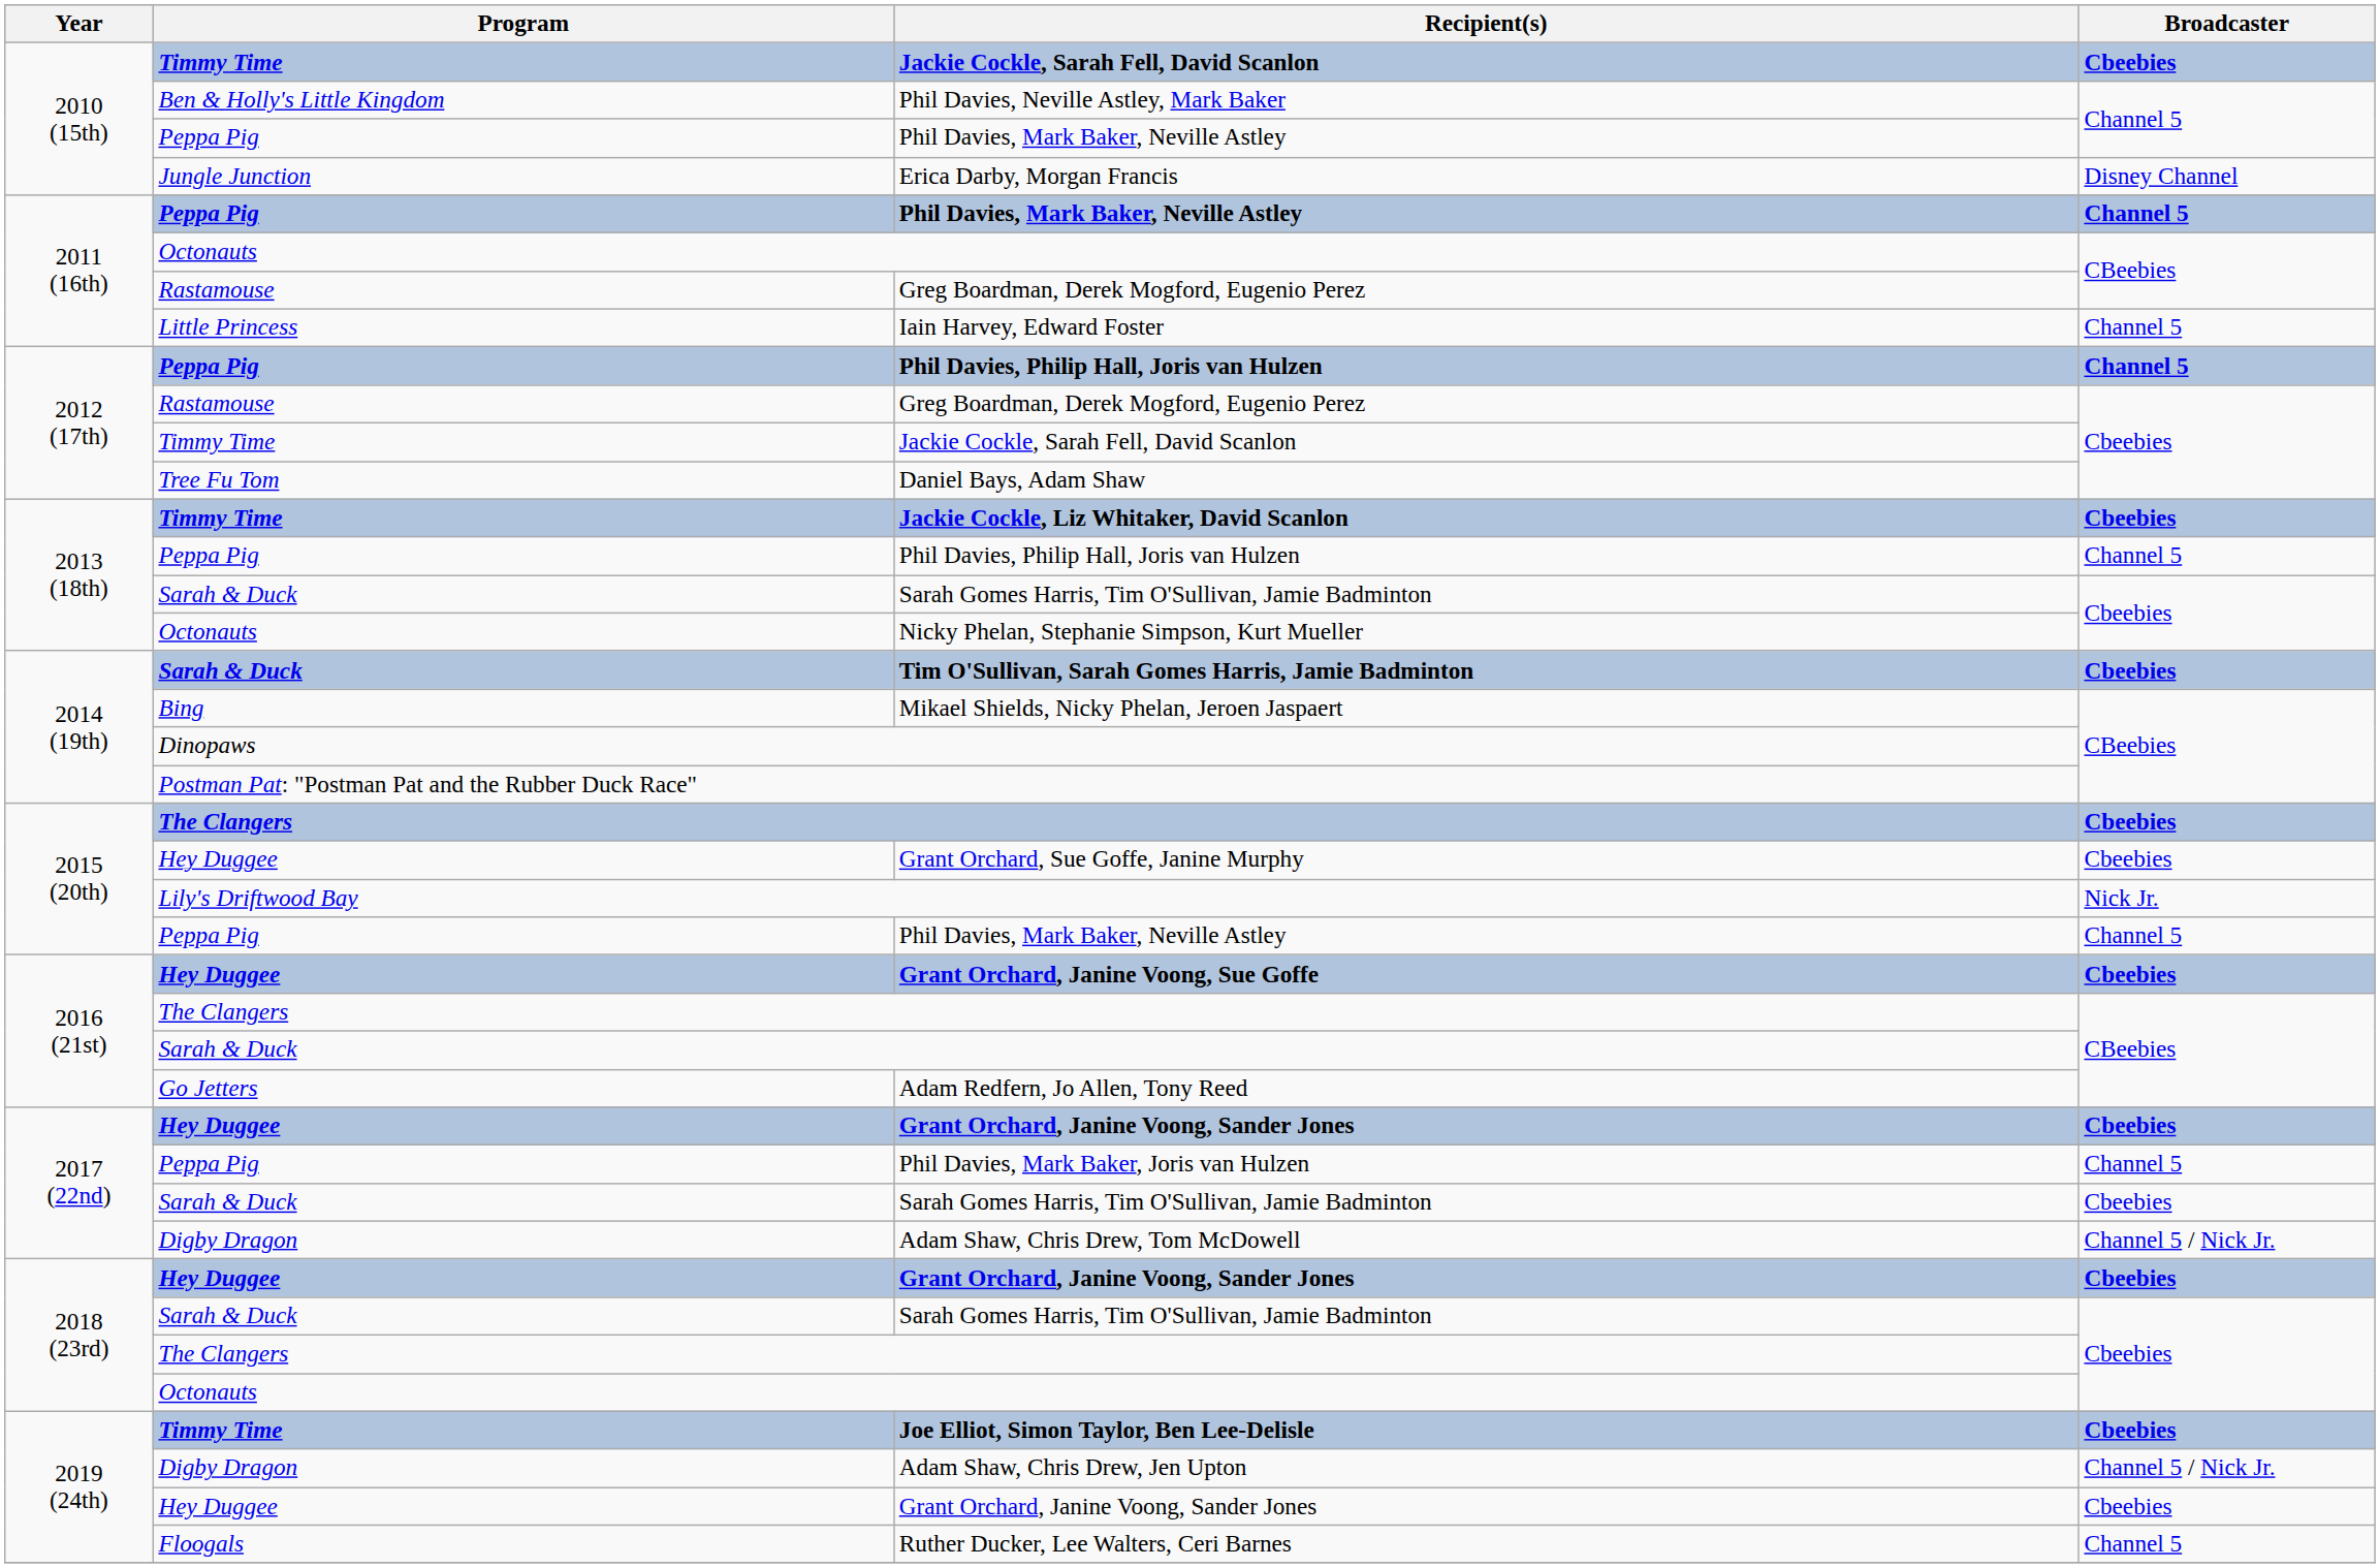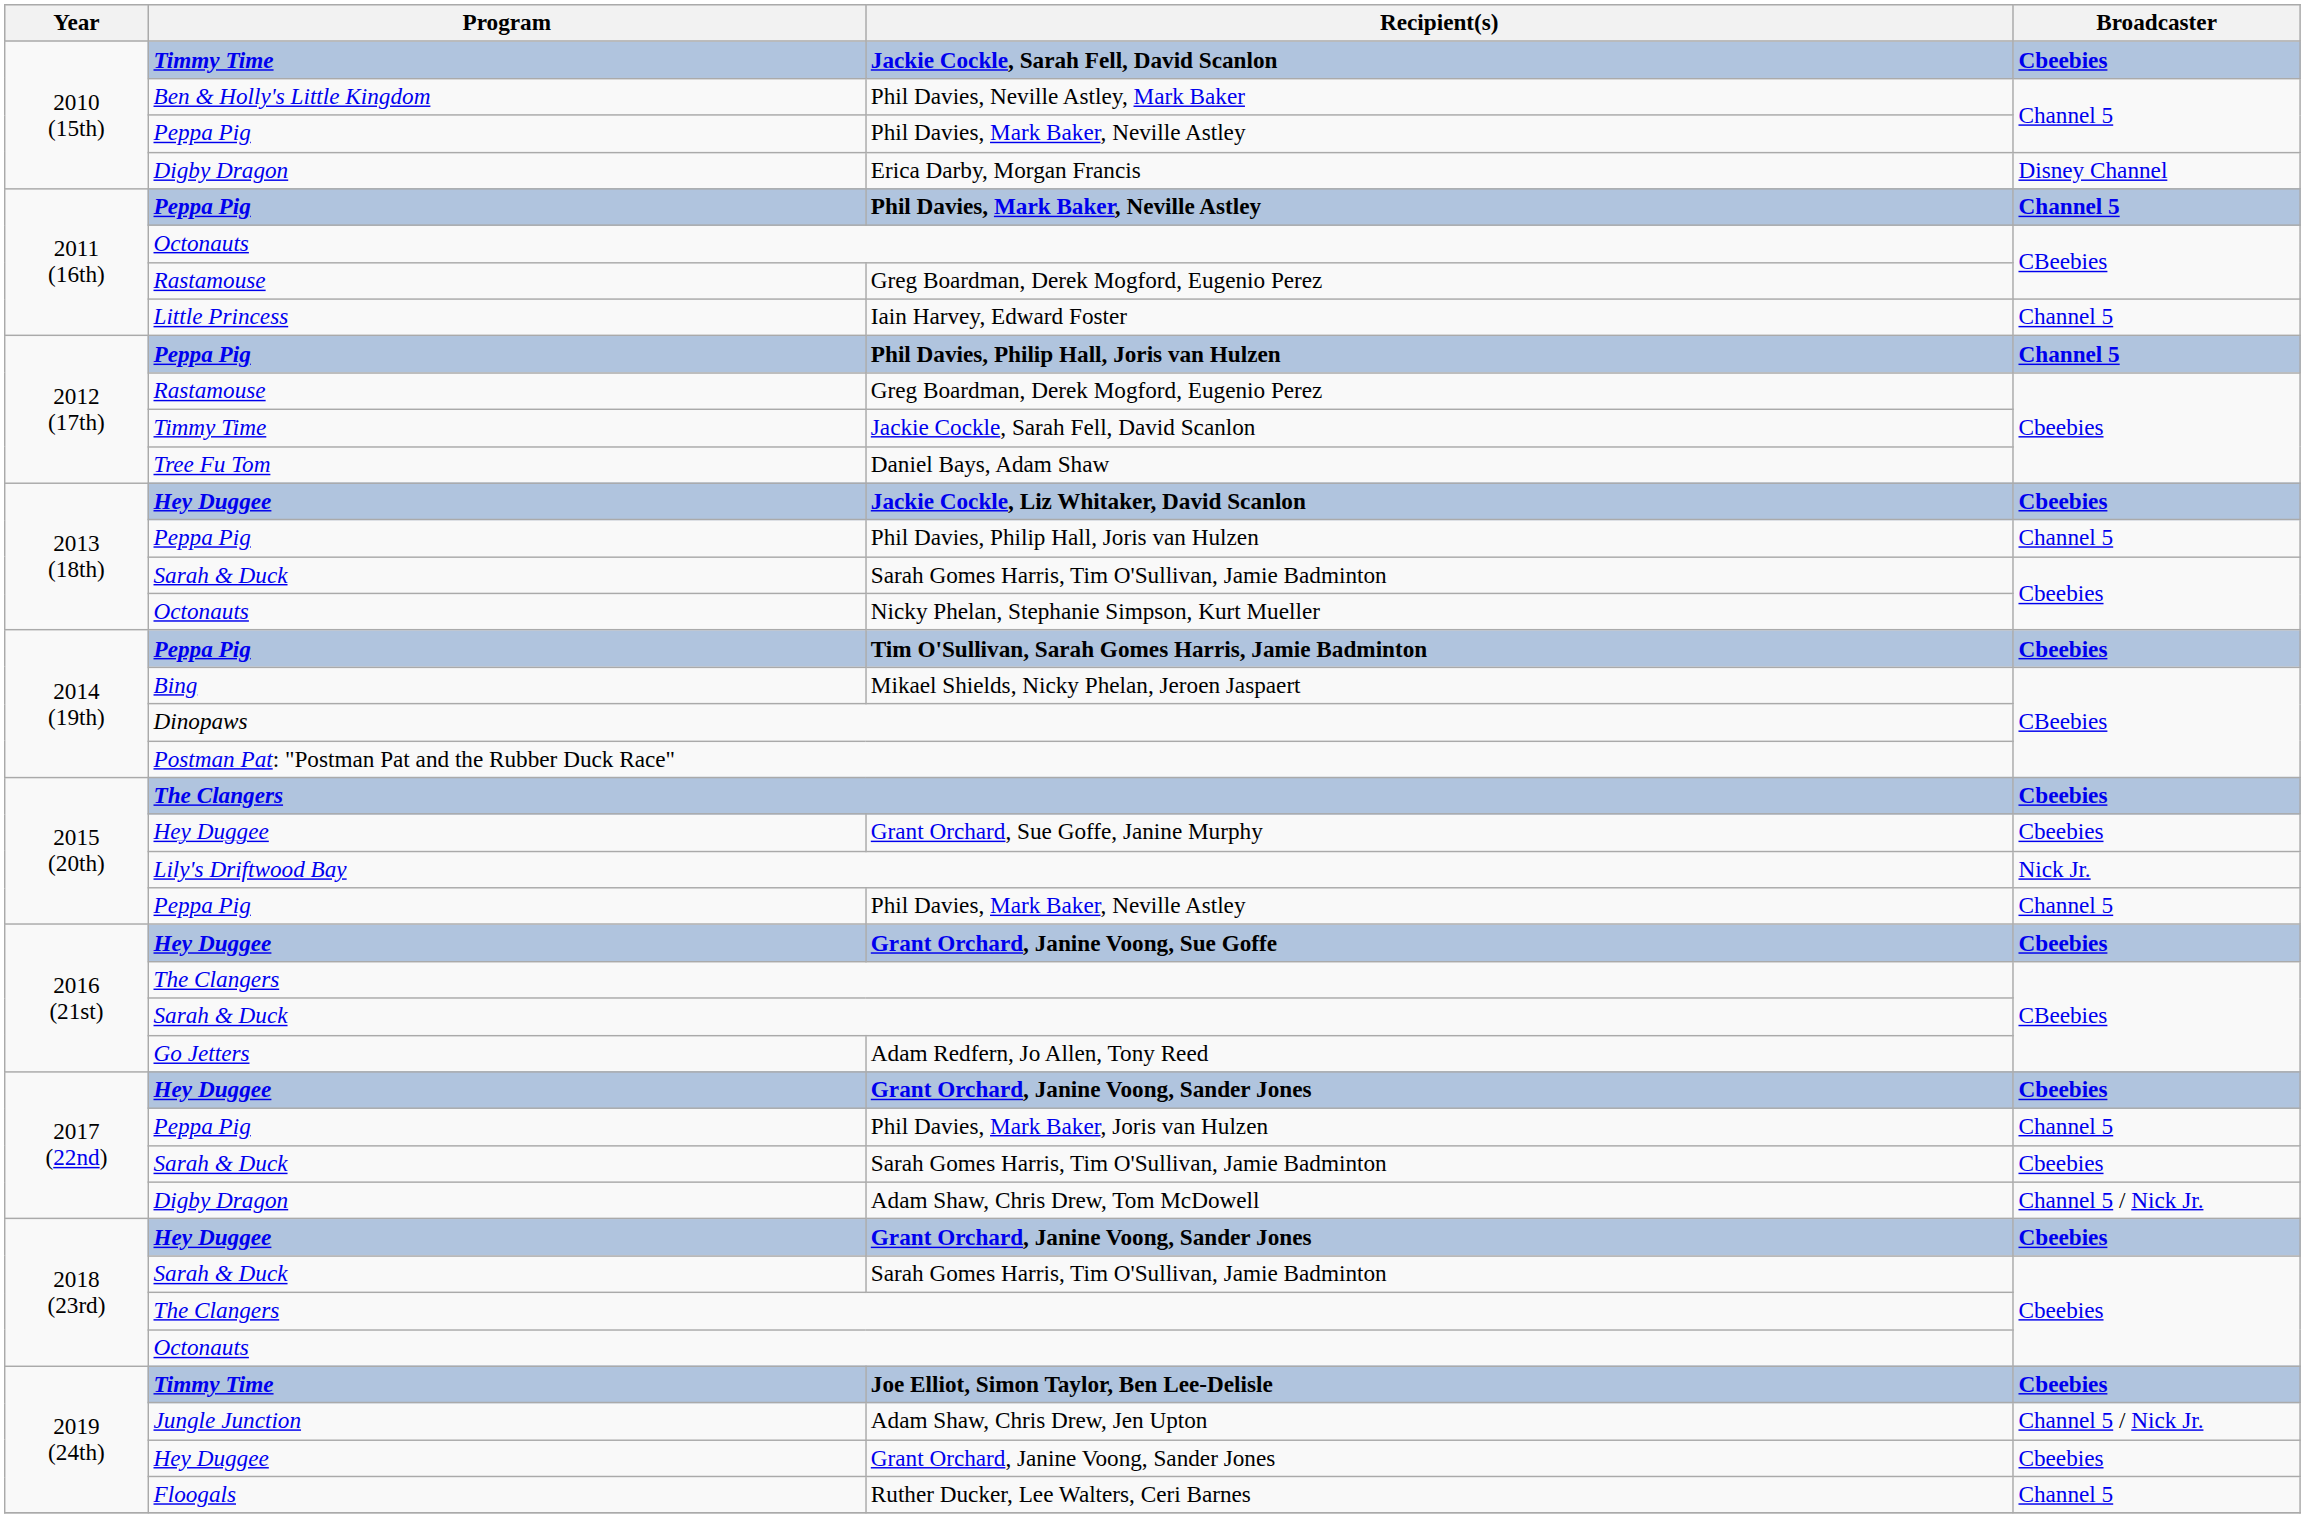 <table class="wikitable" style="width:100%">
 <tr bgcolor="#CCCCCC" align="center">
 <th width="5%">Year</th>
 <th width="25%">Program</th>
 <th width="40%">Recipient(s)</th>
 <th width="10%">Broadcaster</th>
 </tr>
 <tr>
 <td rowspan="4" style="text-align:center;">2010<br>(15th)<br></td>
 <td style="background:#B0C4DE;"><strong><em><a href='#'>Timmy Time</a></em></strong></td>
 <td style="background:#B0C4DE;"><strong><a href='#'>Jackie Cockle</a>, Sarah Fell, David Scanlon</strong></td>
 <td style="background:#B0C4DE;"><strong><a href='#'>Cbeebies</a></strong></td>
 </tr>
 <tr>
 <td><em><a href='#'>Ben & Holly's Little Kingdom</a></em></td>
 <td>Phil Davies, Neville Astley, <a href='#'>Mark Baker</a></td>
 <td rowspan="2"><a href='#'>Channel 5</a></td>
 </tr>
 <tr>
 <td><em><a href='#'>Peppa Pig</a></em></td>
 <td>Phil Davies, <a href='#'>Mark Baker</a>, Neville Astley</td>
 </tr>
 <tr>
-<td><em><a href='#'>Jungle Junction</a></em></td>
+<td><em><a href='#'>Digby Dragon</a></em></td>
 <td>Erica Darby, Morgan Francis</td>
 <td><a href='#'>Disney Channel</a></td>
 </tr>
 <tr>
 <td rowspan="4" style="text-align:center;">2011<br>(16th)<br></td>
 <td style="background:#B0C4DE;"><strong><em><a href='#'>Peppa Pig</a></em></strong></td>
 <td style="background:#B0C4DE;"><strong>Phil Davies, <a href='#'>Mark Baker</a>, Neville Astley</strong></td>
 <td style="background:#B0C4DE;"><strong><a href='#'>Channel 5</a></strong></td>
 </tr>
 <tr>
 <td colspan="2"><em><a href='#'>Octonauts</a></em></td>
 <td rowspan="2"><a href='#'>CBeebies</a></td>
 </tr>
 <tr>
 <td><em><a href='#'>Rastamouse</a></em></td>
 <td>Greg Boardman, Derek Mogford, Eugenio Perez</td>
 </tr>
 <tr>
 <td><em><a href='#'>Little Princess</a></em></td>
 <td>Iain Harvey, Edward Foster</td>
 <td><a href='#'>Channel 5</a></td>
 </tr>
 <tr>
 <td rowspan="4" style="text-align:center;">2012<br>(17th)<br></td>
 <td style="background:#B0C4DE;"><strong><em><a href='#'>Peppa Pig</a></em></strong></td>
 <td style="background:#B0C4DE;"><strong>Phil Davies, Philip Hall, Joris van Hulzen</strong></td>
 <td style="background:#B0C4DE;"><strong><a href='#'>Channel 5</a></strong></td>
 </tr>
 <tr>
 <td><em><a href='#'>Rastamouse</a></em></td>
 <td>Greg Boardman, Derek Mogford, Eugenio Perez</td>
 <td rowspan="3"><a href='#'>Cbeebies</a></td>
 </tr>
 <tr>
 <td><em><a href='#'>Timmy Time</a></em></td>
 <td><a href='#'>Jackie Cockle</a>, Sarah Fell, David Scanlon</td>
 </tr>
 <tr>
 <td><em><a href='#'>Tree Fu Tom</a></em></td>
 <td>Daniel Bays, Adam Shaw</td>
 </tr>
 <tr>
 <td rowspan="4" style="text-align:center;">2013<br>(18th)<br></td>
-<td style="background:#B0C4DE;"><strong><em><a href='#'>Timmy Time</a></em></strong></td>
+<td style="background:#B0C4DE;"><strong><em><a href='#'>Hey Duggee</a></em></strong></td>
 <td style="background:#B0C4DE;"><strong><a href='#'>Jackie Cockle</a>, Liz Whitaker, David Scanlon</strong></td>
 <td style="background:#B0C4DE;"><strong><a href='#'>Cbeebies</a></strong></td>
 </tr>
 <tr>
 <td><em><a href='#'>Peppa Pig</a></em></td>
 <td>Phil Davies, Philip Hall, Joris van Hulzen</td>
 <td><a href='#'>Channel 5</a></td>
 </tr>
 <tr>
 <td><em><a href='#'>Sarah & Duck</a></em></td>
 <td>Sarah Gomes Harris, Tim O'Sullivan, Jamie Badminton</td>
 <td rowspan="2"><a href='#'>Cbeebies</a></td>
 </tr>
 <tr>
 <td><em><a href='#'>Octonauts</a></em></td>
 <td>Nicky Phelan, Stephanie Simpson, Kurt Mueller</td>
 </tr>
 <tr>
 <td rowspan="4" style="text-align:center;">2014<br>(19th)<br></td>
-<td style="background:#B0C4DE;"><strong><em><a href='#'>Sarah & Duck</a></em></strong></td>
+<td style="background:#B0C4DE;"><strong><em><a href='#'>Peppa Pig</a></em></strong></td>
 <td style="background:#B0C4DE;"><strong>Tim O'Sullivan, Sarah Gomes Harris, Jamie Badminton</strong></td>
 <td style="background:#B0C4DE;"><strong><a href='#'>Cbeebies</a></strong></td>
 </tr>
 <tr>
 <td><em><a href='#'>Bing</a></em></td>
 <td>Mikael Shields, Nicky Phelan, Jeroen Jaspaert</td>
 <td rowspan="3"><a href='#'>CBeebies</a></td>
 </tr>
 <tr>
 <td colspan="2"><em>Dinopaws</em></td>
 </tr>
 <tr>
 <td colspan="2"><em><a href='#'>Postman Pat</a></em>: "Postman Pat and the Rubber Duck Race"</td>
 </tr>
 <tr>
 <td rowspan="4" style="text-align:center;">2015<br>(20th)<br></td>
 <td colspan="2" style="background:#B0C4DE;"><strong><em><a href='#'>The Clangers</a></em></strong></td>
 <td style="background:#B0C4DE;"><strong><a href='#'>Cbeebies</a></strong></td>
 </tr>
 <tr>
 <td><em><a href='#'>Hey Duggee</a></em></td>
 <td><a href='#'>Grant Orchard</a>, Sue Goffe, Janine Murphy</td>
 <td><a href='#'>Cbeebies</a></td>
 </tr>
 <tr>
 <td colspan="2"><em><a href='#'>Lily's Driftwood Bay</a></em></td>
 <td><a href='#'>Nick Jr.</a></td>
 </tr>
 <tr>
 <td><em><a href='#'>Peppa Pig</a></em></td>
 <td>Phil Davies, <a href='#'>Mark Baker</a>, Neville Astley</td>
 <td><a href='#'>Channel 5</a></td>
 </tr>
 <tr>
 <td rowspan="4" style="text-align:center;">2016<br>(21st)<br></td>
 <td style="background:#B0C4DE;"><strong><em><a href='#'>Hey Duggee</a></em></strong></td>
 <td style="background:#B0C4DE;"><strong><a href='#'>Grant Orchard</a>, Janine Voong, Sue Goffe</strong></td>
 <td style="background:#B0C4DE;"><strong><a href='#'>Cbeebies</a></strong></td>
 </tr>
 <tr>
 <td colspan="2"><em><a href='#'>The Clangers</a></em></td>
 <td rowspan="3"><a href='#'>CBeebies</a></td>
 </tr>
 <tr>
 <td colspan="2"><em><a href='#'>Sarah & Duck</a></em></td>
 </tr>
 <tr>
 <td><em><a href='#'>Go Jetters</a></em></td>
 <td>Adam Redfern, Jo Allen, Tony Reed</td>
 </tr>
 <tr>
 <td rowspan="4" style="text-align:center;">2017<br>(<a href='#'>22nd</a>)<br></td>
 <td style="background:#B0C4DE;"><strong><em><a href='#'>Hey Duggee</a></em></strong></td>
 <td style="background:#B0C4DE;"><strong><a href='#'>Grant Orchard</a>, Janine Voong, Sander Jones </strong></td>
 <td style="background:#B0C4DE;"><strong><a href='#'>Cbeebies</a></strong></td>
 </tr>
 <tr>
 <td><em><a href='#'>Peppa Pig</a></em></td>
 <td>Phil Davies, <a href='#'>Mark Baker</a>, Joris van Hulzen</td>
 <td><a href='#'>Channel 5</a></td>
 </tr>
 <tr>
 <td><em><a href='#'>Sarah & Duck</a></em></td>
 <td>Sarah Gomes Harris, Tim O'Sullivan, Jamie Badminton</td>
 <td><a href='#'>Cbeebies</a></td>
 </tr>
 <tr>
 <td><em><a href='#'>Digby Dragon</a></em></td>
 <td>Adam Shaw, Chris Drew, Tom McDowell</td>
 <td><a href='#'>Channel 5</a> / <a href='#'>Nick Jr.</a></td>
 </tr>
 <tr>
 <td rowspan="4" style="text-align:center;">2018<br>(23rd)<br></td>
 <td style="background:#B0C4DE;"><strong><em><a href='#'>Hey Duggee</a></em></strong></td>
 <td style="background:#B0C4DE;"><strong><a href='#'>Grant Orchard</a>, Janine Voong, Sander Jones</strong></td>
 <td style="background:#B0C4DE;"><strong><a href='#'>Cbeebies</a></strong></td>
 </tr>
 <tr>
 <td><em><a href='#'>Sarah & Duck</a></em></td>
 <td>Sarah Gomes Harris, Tim O'Sullivan, Jamie Badminton</td>
 <td rowspan="3"><a href='#'>Cbeebies</a></td>
 </tr>
 <tr>
 <td colspan="2"><em><a href='#'>The Clangers</a></em></td>
 </tr>
 <tr>
 <td colspan="2"><em><a href='#'>Octonauts</a></em></td>
 </tr>
 <tr>
 <td rowspan="4" style="text-align:center;">2019<br>(24th)<br></td>
 <td style="background:#B0C4DE;"><strong><em><a href='#'>Timmy Time</a></em></strong></td>
 <td style="background:#B0C4DE;"><strong>Joe Elliot, Simon Taylor, Ben Lee-Delisle</strong></td>
 <td style="background:#B0C4DE;"><strong><a href='#'>Cbeebies</a></strong></td>
 </tr>
 <tr>
-<td><em><a href='#'>Digby Dragon</a></em></td>
+<td><em><a href='#'>Jungle Junction</a></em></td>
 <td>Adam Shaw, Chris Drew, Jen Upton</td>
 <td><a href='#'>Channel 5</a> / <a href='#'>Nick Jr.</a></td>
 </tr>
 <tr>
 <td><em><a href='#'>Hey Duggee</a></em></td>
 <td><a href='#'>Grant Orchard</a>, Janine Voong, Sander Jones</td>
 <td><a href='#'>Cbeebies</a></td>
 </tr>
 <tr>
 <td><em><a href='#'>Floogals</a></em></td>
 <td>Ruther Ducker, Lee Walters, Ceri Barnes</td>
 <td><a href='#'>Channel 5</a></td>
 </tr>
 <tr>
 </tr>
 </table>
